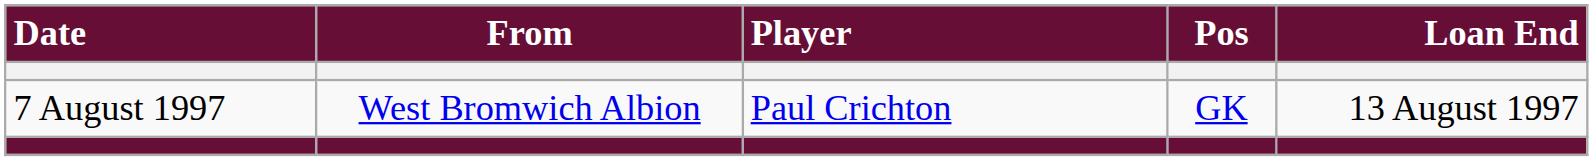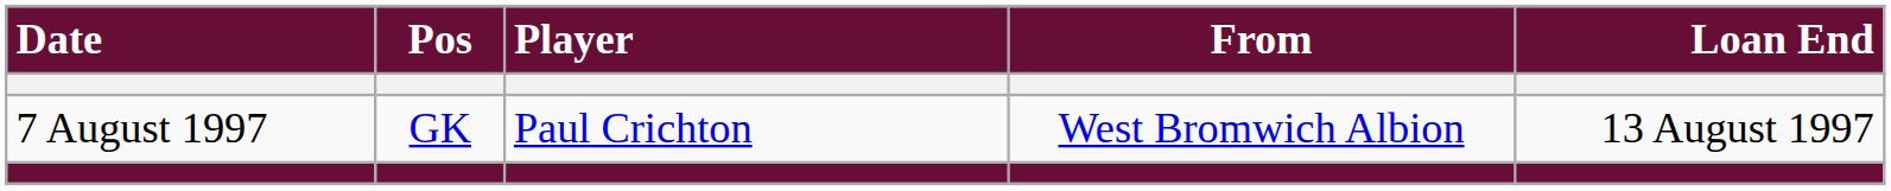 <table class="wikitable">
 <tr>
 <th style="background:#670E36; color:#ffffff; text-align:left; width:130px">Date</th>
+<th style="background:#670E36; color:#ffffff; text-align:center; width:40px">Pos</th>
+<th style="background:#670E36; color:#ffffff; text-align:left; width:180px">Player</th>
 <th style="background:#670E36; color:#ffffff; text-align:center; width:180px">From</th>
-<th style="background:#670E36; color:#ffffff; text-align:left; width:180px">Player</th>
-<th style="background:#670E36; color:#ffffff; text-align:center; width:40px">Pos</th>
 <th style="background:#670E36; color:#ffffff; text-align:right; width:130px">Loan End</th>
 </tr>
 <tr>
 <th></th>
 <th></th>
 <th></th>
 <th></th>
 <th></th>
 </tr>
 <tr>
 <td>7 August 1997</td>
+<td style="text-align:center;"><a href='#'>GK</a></td>
+<td><a href='#'>Paul Crichton</a></td>
 <td style="text-align:center;"><a href='#'>West Bromwich Albion</a></td>
-<td><a href='#'>Paul Crichton</a></td>
-<td style="text-align:center;"><a href='#'>GK</a></td>
 <td style="text-align:right;">13 August 1997</td>
 </tr>
 <tr>
 <th style="background:#670E36;"></th>
 <th style="background:#670E36;"></th>
 <th style="background:#670E36;"></th>
 <th style="background:#670E36;"></th>
 <th style="background:#670E36;"></th>
 </tr>
 </table>
